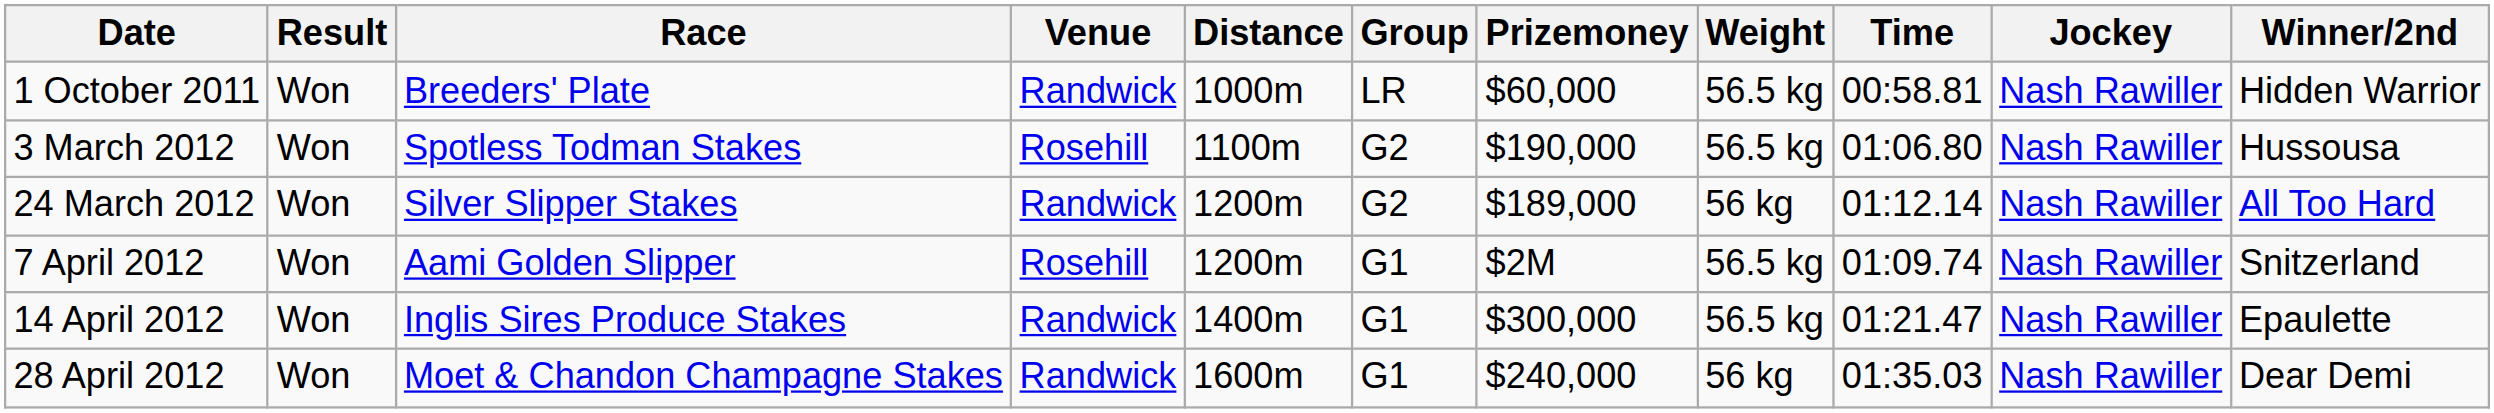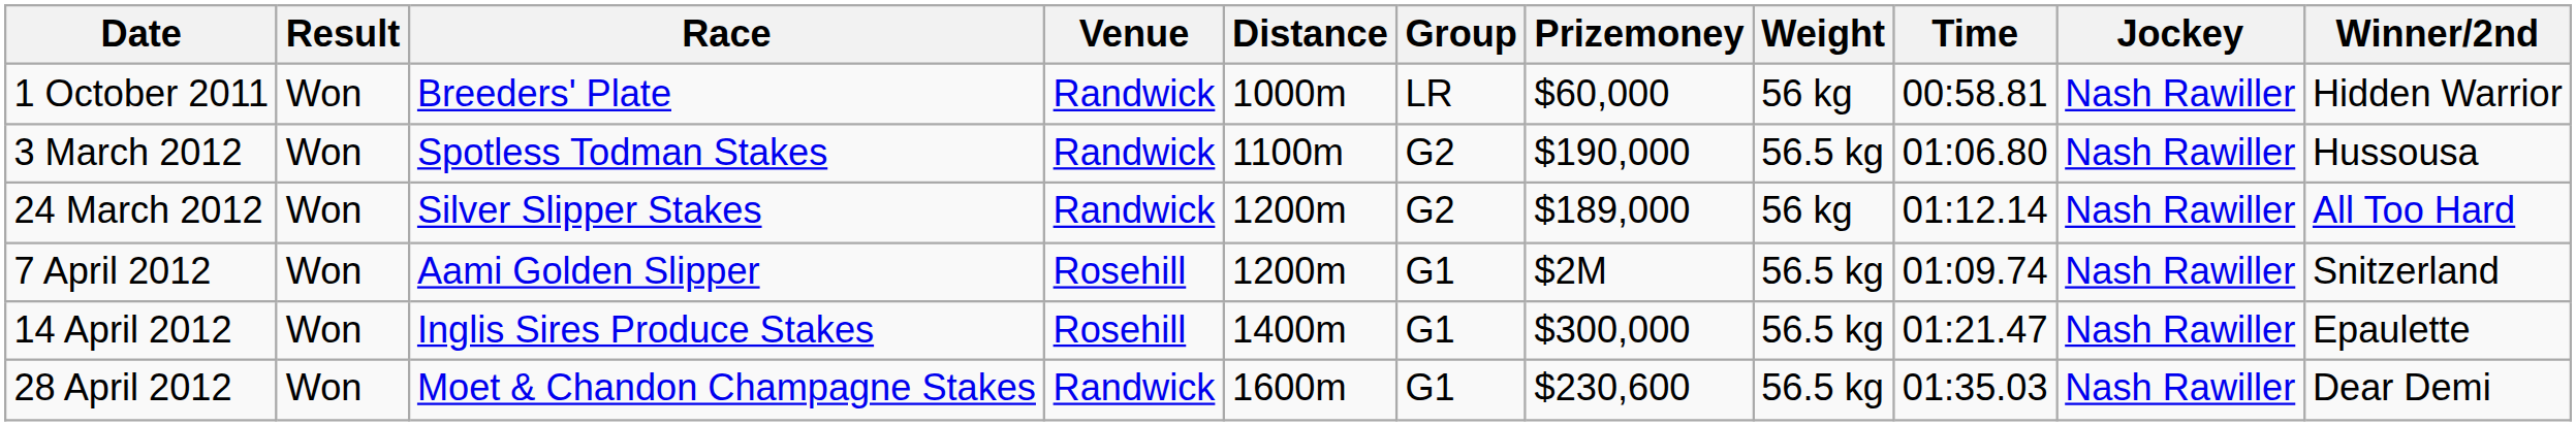 <table class="wikitable">
 <tr>
 <th>Date</th>
 <th>Result</th>
 <th>Race</th>
 <th>Venue</th>
 <th>Distance</th>
 <th>Group</th>
 <th>Prizemoney</th>
 <th>Weight</th>
 <th>Time</th>
 <th>Jockey</th>
 <th>Winner/2nd</th>
 </tr>
 <tr>
 <td>1 October 2011</td>
 <td>Won</td>
 <td><a href='#'>Breeders' Plate</a></td>
 <td><a href='#'>Randwick</a></td>
 <td>1000m</td>
 <td>LR</td>
 <td>$60,000</td>
-<td>56.5 kg</td>
+<td>56 kg</td>
 <td>00:58.81</td>
 <td><a href='#'>Nash Rawiller</a></td>
 <td>Hidden Warrior</td>
 </tr>
 <tr>
 <td>3 March 2012</td>
 <td>Won</td>
 <td><a href='#'>Spotless Todman Stakes</a></td>
-<td><a href='#'>Rosehill</a></td>
+<td><a href='#'>Randwick</a></td>
 <td>1100m</td>
 <td>G2</td>
 <td>$190,000</td>
 <td>56.5 kg</td>
 <td>01:06.80</td>
 <td><a href='#'>Nash Rawiller</a></td>
 <td>Hussousa</td>
 </tr>
 <tr>
 <td>24 March 2012</td>
 <td>Won</td>
 <td><a href='#'>Silver Slipper Stakes</a></td>
 <td><a href='#'>Randwick</a></td>
 <td>1200m</td>
 <td>G2</td>
 <td>$189,000</td>
 <td>56 kg</td>
 <td>01:12.14</td>
 <td><a href='#'>Nash Rawiller</a></td>
 <td><a href='#'>All Too Hard</a></td>
 </tr>
 <tr>
 <td>7 April 2012</td>
 <td>Won</td>
 <td><a href='#'>Aami Golden Slipper</a></td>
 <td><a href='#'>Rosehill</a></td>
 <td>1200m</td>
 <td>G1</td>
 <td>$2M</td>
 <td>56.5 kg</td>
 <td>01:09.74</td>
 <td><a href='#'>Nash Rawiller</a></td>
 <td>Snitzerland</td>
 </tr>
 <tr>
 <td>14 April 2012</td>
 <td>Won</td>
 <td><a href='#'>Inglis Sires Produce Stakes</a></td>
-<td><a href='#'>Randwick</a></td>
+<td><a href='#'>Rosehill</a></td>
 <td>1400m</td>
 <td>G1</td>
 <td>$300,000</td>
 <td>56.5 kg</td>
 <td>01:21.47</td>
 <td><a href='#'>Nash Rawiller</a></td>
 <td>Epaulette</td>
 </tr>
 <tr>
 <td>28 April 2012</td>
 <td>Won</td>
 <td><a href='#'>Moet & Chandon Champagne Stakes</a></td>
 <td><a href='#'>Randwick</a></td>
 <td>1600m</td>
 <td>G1</td>
-<td>$240,000</td>
-<td>56 kg</td>
+<td>$230,600</td>
+<td>56.5 kg</td>
 <td>01:35.03</td>
 <td><a href='#'>Nash Rawiller</a></td>
 <td>Dear Demi</td>
 </tr>
 </table>
